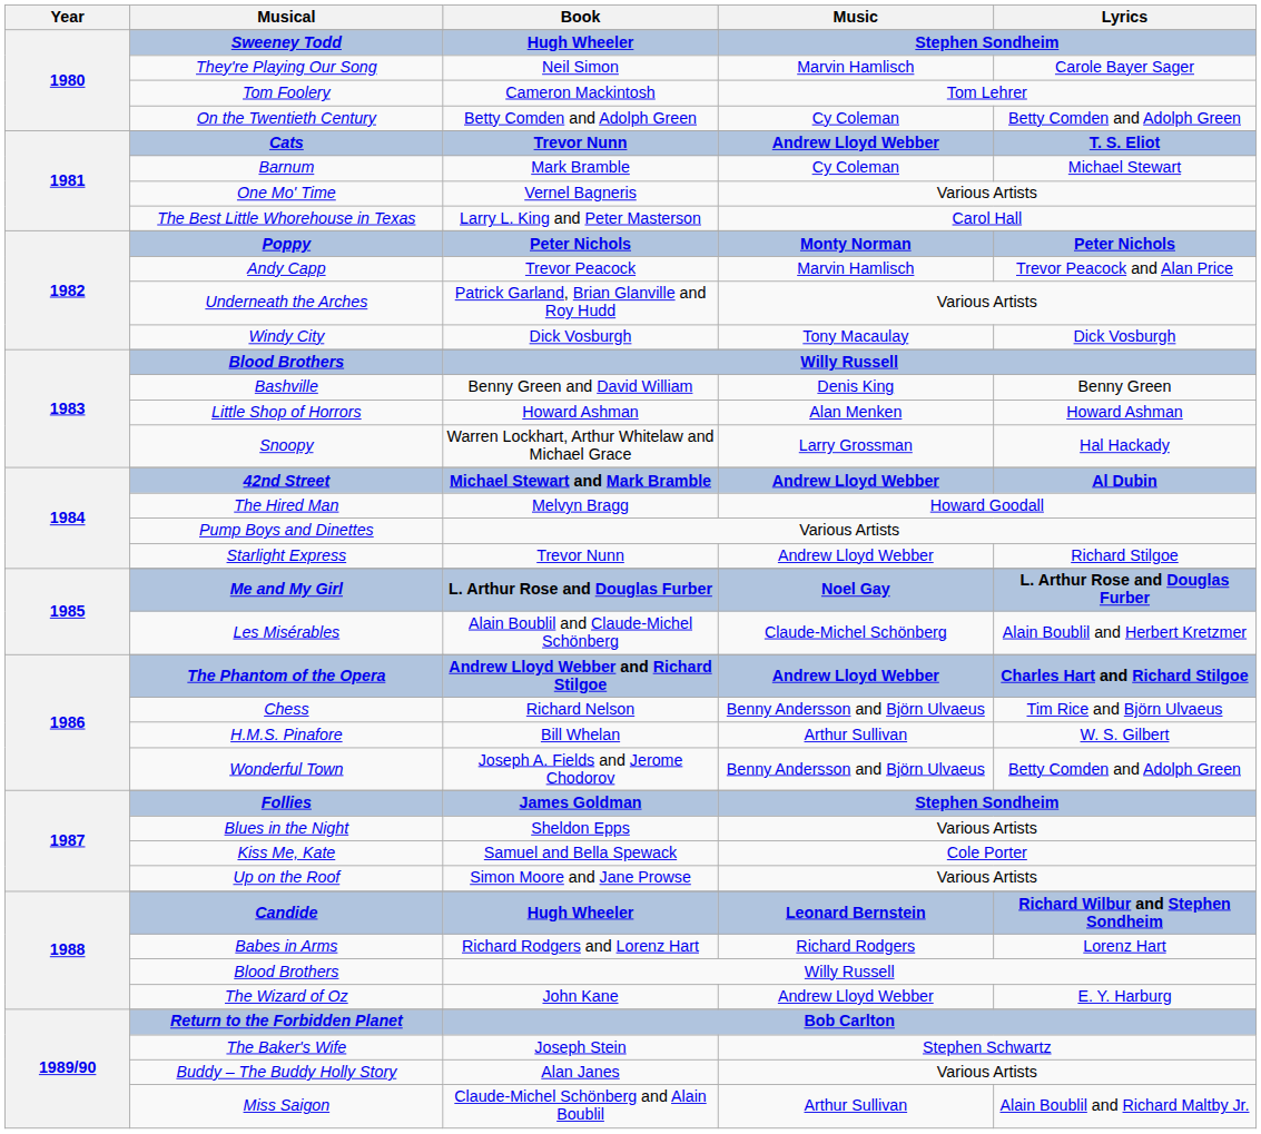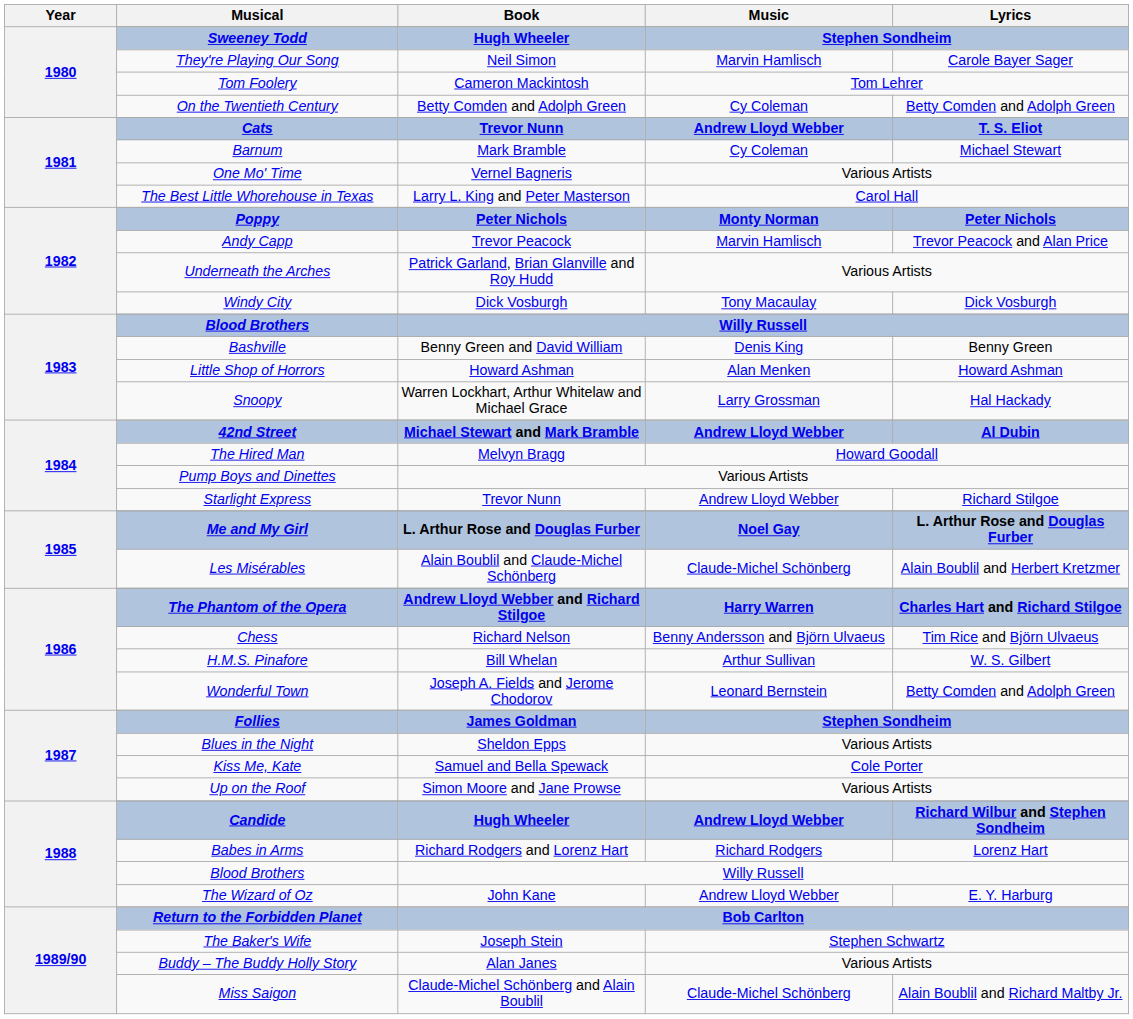 <table class="wikitable" style="width:100%; text-align:center;">
 <tr style="background:#bebebe;">
 <th style="width:10%;">Year</th>
 <th style="width:25%;">Musical</th>
 <th style="width:22%;">Book</th>
 <th style="width:22%;">Music</th>
 <th style="width:22%;">Lyrics</th>
 </tr>
 <tr>
 <th rowspan="5" align="center"><a href='#'>1980</a></th>
 </tr>
 <tr style="background:#B0C4DE">
 <td><strong><em><a href='#'>Sweeney Todd</a></em></strong></td>
 <td><strong><a href='#'>Hugh Wheeler</a></strong></td>
 <td colspan="2"><strong><a href='#'>Stephen Sondheim</a></strong></td>
 </tr>
 <tr>
 <td><em><a href='#'>They're Playing Our Song</a></em></td>
 <td><a href='#'>Neil Simon</a></td>
 <td><a href='#'>Marvin Hamlisch</a></td>
 <td><a href='#'>Carole Bayer Sager</a></td>
 </tr>
 <tr>
 <td><em><a href='#'>Tom Foolery</a></em></td>
 <td><a href='#'>Cameron Mackintosh</a></td>
 <td colspan="2"><a href='#'>Tom Lehrer</a></td>
 </tr>
 <tr>
 <td><em><a href='#'>On the Twentieth Century</a></em></td>
 <td><a href='#'>Betty Comden</a> and <a href='#'>Adolph Green</a></td>
 <td><a href='#'>Cy Coleman</a></td>
 <td><a href='#'>Betty Comden</a> and <a href='#'>Adolph Green</a></td>
 </tr>
 <tr>
 <th rowspan="5" align="center"><a href='#'>1981</a></th>
 </tr>
 <tr style="background:#B0C4DE">
 <td><strong><em><a href='#'>Cats</a></em></strong></td>
 <td><strong><a href='#'>Trevor Nunn</a></strong></td>
 <td><strong><a href='#'>Andrew Lloyd Webber</a></strong></td>
 <td><strong><a href='#'>T. S. Eliot</a></strong></td>
 </tr>
 <tr>
 <td><em><a href='#'>Barnum</a></em></td>
 <td><a href='#'>Mark Bramble</a></td>
 <td><a href='#'>Cy Coleman</a></td>
 <td><a href='#'>Michael Stewart</a></td>
 </tr>
 <tr>
 <td><em><a href='#'>One Mo' Time</a></em></td>
 <td><a href='#'>Vernel Bagneris</a></td>
 <td colspan="2">Various Artists</td>
 </tr>
 <tr>
 <td><em><a href='#'>The Best Little Whorehouse in Texas</a></em></td>
 <td><a href='#'>Larry L. King</a> and <a href='#'>Peter Masterson</a></td>
 <td colspan="2"><a href='#'>Carol Hall</a></td>
 </tr>
 <tr>
 <th rowspan="5" align="center"><a href='#'>1982</a></th>
 </tr>
 <tr style="background:#B0C4DE">
 <td><strong><em><a href='#'>Poppy</a></em></strong></td>
 <td><strong><a href='#'>Peter Nichols</a></strong></td>
 <td><strong><a href='#'>Monty Norman</a></strong></td>
 <td><strong><a href='#'>Peter Nichols</a></strong></td>
 </tr>
 <tr>
 <td><em><a href='#'>Andy Capp</a></em></td>
 <td><a href='#'>Trevor Peacock</a></td>
 <td><a href='#'>Marvin Hamlisch</a></td>
 <td><a href='#'>Trevor Peacock</a> and <a href='#'>Alan Price</a></td>
 </tr>
 <tr>
 <td><em><a href='#'>Underneath the Arches</a></em></td>
 <td><a href='#'>Patrick Garland</a>, <a href='#'>Brian Glanville</a> and <a href='#'>Roy Hudd</a></td>
 <td colspan="2">Various Artists</td>
 </tr>
 <tr>
 <td><em><a href='#'>Windy City</a></em></td>
 <td><a href='#'>Dick Vosburgh</a></td>
 <td><a href='#'>Tony Macaulay</a></td>
 <td><a href='#'>Dick Vosburgh</a></td>
 </tr>
 <tr>
 <th rowspan="5" align="center"><a href='#'>1983</a></th>
 </tr>
 <tr style="background:#B0C4DE">
 <td><strong><em><a href='#'>Blood Brothers</a></em></strong></td>
 <td colspan="3"><strong><a href='#'>Willy Russell</a></strong></td>
 </tr>
 <tr>
 <td><em><a href='#'>Bashville</a></em></td>
 <td>Benny Green and <a href='#'>David William</a></td>
 <td><a href='#'>Denis King</a></td>
 <td>Benny Green</td>
 </tr>
 <tr>
 <td><em><a href='#'>Little Shop of Horrors</a></em></td>
 <td><a href='#'>Howard Ashman</a></td>
 <td><a href='#'>Alan Menken</a></td>
 <td><a href='#'>Howard Ashman</a></td>
 </tr>
 <tr>
 <td><em><a href='#'>Snoopy</a></em></td>
 <td>Warren Lockhart, Arthur Whitelaw and Michael Grace</td>
 <td><a href='#'>Larry Grossman</a></td>
 <td><a href='#'>Hal Hackady</a></td>
 </tr>
 <tr>
 <th rowspan="5" align="center"><a href='#'>1984</a></th>
 </tr>
 <tr style="background:#B0C4DE">
 <td><strong><em><a href='#'>42nd Street</a></em></strong></td>
 <td><strong><a href='#'>Michael Stewart</a> and <a href='#'>Mark Bramble</a></strong></td>
 <td><strong><a href='#'>Andrew Lloyd Webber</a></strong></td>
 <td><strong><a href='#'>Al Dubin</a></strong></td>
 </tr>
 <tr>
 <td><em><a href='#'>The Hired Man</a></em></td>
 <td><a href='#'>Melvyn Bragg</a></td>
 <td colspan="2"><a href='#'>Howard Goodall</a></td>
 </tr>
 <tr>
 <td><em><a href='#'>Pump Boys and Dinettes</a></em></td>
 <td colspan="3">Various Artists</td>
 </tr>
 <tr>
 <td><em><a href='#'>Starlight Express</a></em></td>
 <td><a href='#'>Trevor Nunn</a></td>
 <td><a href='#'>Andrew Lloyd Webber</a></td>
 <td><a href='#'>Richard Stilgoe</a></td>
 </tr>
 <tr>
 <th rowspan="3" align="center"><a href='#'>1985</a></th>
 </tr>
 <tr style="background:#B0C4DE">
 <td><strong><em><a href='#'>Me and My Girl</a></em></strong></td>
 <td><strong>L. Arthur Rose and <a href='#'>Douglas Furber</a></strong></td>
 <td><strong><a href='#'>Noel Gay</a></strong></td>
 <td><strong>L. Arthur Rose and <a href='#'>Douglas Furber</a></strong></td>
 </tr>
 <tr>
 <td><em><a href='#'>Les Misérables</a></em></td>
 <td><a href='#'>Alain Boublil</a> and <a href='#'>Claude-Michel Schönberg</a></td>
 <td><a href='#'>Claude-Michel Schönberg</a></td>
 <td><a href='#'>Alain Boublil</a> and <a href='#'>Herbert Kretzmer</a></td>
 </tr>
 <tr>
 <th rowspan="5" align="center"><a href='#'>1986</a></th>
 </tr>
 <tr style="background:#B0C4DE">
 <td><strong><em><a href='#'>The Phantom of the Opera</a></em></strong></td>
 <td><strong><a href='#'>Andrew Lloyd Webber</a> and <a href='#'>Richard Stilgoe</a></strong></td>
-<td><strong><a href='#'>Andrew Lloyd Webber</a></strong></td>
+<td><strong><a href='#'>Harry Warren</a></strong></td>
 <td><strong><a href='#'>Charles Hart</a> and <a href='#'>Richard Stilgoe</a></strong></td>
 </tr>
 <tr>
 <td><em><a href='#'>Chess</a></em></td>
 <td><a href='#'>Richard Nelson</a></td>
 <td><a href='#'>Benny Andersson</a> and <a href='#'>Björn Ulvaeus</a></td>
 <td><a href='#'>Tim Rice</a> and <a href='#'>Björn Ulvaeus</a></td>
 </tr>
 <tr>
 <td><em><a href='#'>H.M.S. Pinafore</a></em></td>
 <td><a href='#'>Bill Whelan</a></td>
 <td><a href='#'>Arthur Sullivan</a></td>
 <td><a href='#'>W. S. Gilbert</a></td>
 </tr>
 <tr>
 <td><em><a href='#'>Wonderful Town</a></em></td>
 <td><a href='#'>Joseph A. Fields</a> and <a href='#'>Jerome Chodorov</a></td>
-<td><a href='#'>Benny Andersson</a> and <a href='#'>Björn Ulvaeus</a></td>
+<td><a href='#'>Leonard Bernstein</a></td>
 <td><a href='#'>Betty Comden</a> and <a href='#'>Adolph Green</a></td>
 </tr>
 <tr>
 <th rowspan="5" align="center"><a href='#'>1987</a></th>
 </tr>
 <tr style="background:#B0C4DE">
 <td><strong><em><a href='#'>Follies</a></em></strong></td>
 <td><strong><a href='#'>James Goldman</a></strong></td>
 <td colspan="2"><strong><a href='#'>Stephen Sondheim</a></strong></td>
 </tr>
 <tr>
 <td><em><a href='#'>Blues in the Night</a></em></td>
 <td><a href='#'>Sheldon Epps</a></td>
 <td colspan="2">Various Artists</td>
 </tr>
 <tr>
 <td><em><a href='#'>Kiss Me, Kate</a></em></td>
 <td><a href='#'>Samuel and Bella Spewack</a></td>
 <td colspan="2"><a href='#'>Cole Porter</a></td>
 </tr>
 <tr>
 <td><em><a href='#'>Up on the Roof</a></em></td>
 <td><a href='#'>Simon Moore</a> and <a href='#'>Jane Prowse</a></td>
 <td colspan="2">Various Artists</td>
 </tr>
 <tr>
 <th rowspan="5" align="center"><a href='#'>1988</a></th>
 </tr>
 <tr style="background:#B0C4DE">
 <td><strong><em><a href='#'>Candide</a></em></strong></td>
 <td><strong><a href='#'>Hugh Wheeler</a></strong></td>
-<td><strong><a href='#'>Leonard Bernstein</a></strong></td>
+<td><strong><a href='#'>Andrew Lloyd Webber</a></strong></td>
 <td><strong><a href='#'>Richard Wilbur</a> and <a href='#'>Stephen Sondheim</a></strong></td>
 </tr>
 <tr>
 <td><em><a href='#'>Babes in Arms</a></em></td>
 <td><a href='#'>Richard Rodgers</a> and <a href='#'>Lorenz Hart</a></td>
 <td><a href='#'>Richard Rodgers</a></td>
 <td><a href='#'>Lorenz Hart</a></td>
 </tr>
 <tr>
 <td><em><a href='#'>Blood Brothers</a></em></td>
 <td colspan="3"><a href='#'>Willy Russell</a></td>
 </tr>
 <tr>
 <td><em><a href='#'>The Wizard of Oz</a></em></td>
 <td><a href='#'>John Kane</a></td>
 <td><a href='#'>Andrew Lloyd Webber</a></td>
 <td><a href='#'>E. Y. Harburg</a></td>
 </tr>
 <tr>
 <th rowspan="5" align="center"><a href='#'>1989/90</a></th>
 </tr>
 <tr style="background:#B0C4DE">
 <td><strong><em><a href='#'>Return to the Forbidden Planet</a></em></strong></td>
 <td colspan="3"><strong><a href='#'>Bob Carlton</a></strong></td>
 </tr>
 <tr>
 <td><em><a href='#'>The Baker's Wife</a></em></td>
 <td><a href='#'>Joseph Stein</a></td>
 <td colspan="2"><a href='#'>Stephen Schwartz</a></td>
 </tr>
 <tr>
 <td><em><a href='#'>Buddy – The Buddy Holly Story</a></em></td>
 <td><a href='#'>Alan Janes</a></td>
 <td colspan="2">Various Artists</td>
 </tr>
 <tr>
 <td><em><a href='#'>Miss Saigon</a></em></td>
 <td><a href='#'>Claude-Michel Schönberg</a> and <a href='#'>Alain Boublil</a></td>
-<td><a href='#'>Arthur Sullivan</a></td>
+<td><a href='#'>Claude-Michel Schönberg</a></td>
 <td><a href='#'>Alain Boublil</a> and <a href='#'>Richard Maltby Jr.</a></td>
 </tr>
 </table>
